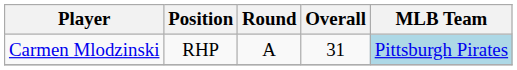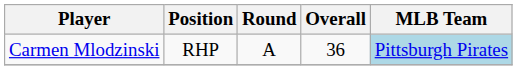 <table class="wikitable" style="text-align:center;">
 <tr>
 <th>Player</th>
 <th>Position</th>
 <th>Round</th>
 <th>Overall</th>
 <th>MLB Team</th>
 </tr>
 <tr>
 <td><a href='#'>Carmen Mlodzinski</a></td>
 <td>RHP</td>
 <td>A</td>
-<td>31</td>
+<td>36</td>
 <td style="background: lightblue;"><a href='#'>Pittsburgh Pirates</a></td>
 </tr>
 <tr>
 </tr>
 </table>
